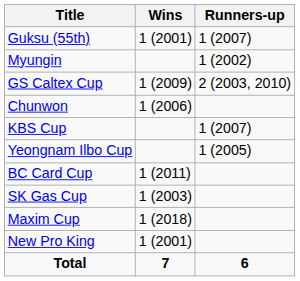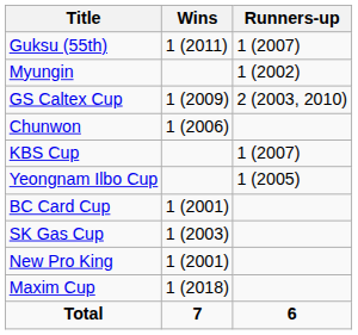 <table class="wikitable">
 <tr>
 <th>Title</th>
 <th>Wins</th>
 <th>Runners-up</th>
 </tr>
 <tr>
 <td><a href='#'>Guksu (55th)</a></td>
-<td>1 (2001)</td>
+<td>1 (2011)</td>
 <td>1 (2007)</td>
 </tr>
 <tr>
 <td><a href='#'>Myungin</a></td>
 <td></td>
 <td>1 (2002)</td>
 </tr>
 <tr>
 <td><a href='#'>GS Caltex Cup</a></td>
 <td>1 (2009)</td>
 <td>2 (2003, 2010)</td>
 </tr>
 <tr>
 <td><a href='#'>Chunwon</a></td>
 <td>1 (2006)</td>
 <td></td>
 </tr>
 <tr>
 <td><a href='#'>KBS Cup</a></td>
 <td></td>
 <td>1 (2007)</td>
 </tr>
 <tr>
 <td><a href='#'>Yeongnam Ilbo Cup</a></td>
 <td></td>
 <td>1 (2005)</td>
 </tr>
 <tr>
 <td><a href='#'>BC Card Cup</a></td>
-<td>1 (2011)</td>
+<td>1 (2001)</td>
 <td></td>
 </tr>
 <tr>
 <td><a href='#'>SK Gas Cup</a></td>
 <td>1 (2003)</td>
 <td></td>
 </tr>
 <tr>
-<td><a href='#'>Maxim Cup</a></td>
-<td>1 (2018)</td>
+<td><a href='#'>New Pro King</a></td>
+<td>1 (2001)</td>
 <td></td>
 </tr>
 <tr>
-<td><a href='#'>New Pro King</a></td>
-<td>1 (2001)</td>
+<td><a href='#'>Maxim Cup</a></td>
+<td>1 (2018)</td>
 <td></td>
 </tr>
 <tr align="center">
 <td><strong>Total</strong></td>
 <td><strong>7</strong></td>
 <td><strong>6</strong></td>
 </tr>
 </table>
